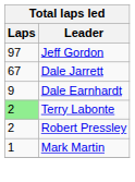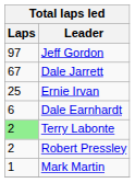 <table class="wikitable">
 <tr>
 <th colspan=2>Total laps led</th>
 </tr>
 <tr>
 <th>Laps</th>
 <th>Leader</th>
 </tr>
 <tr>
 <td>97</td>
 <td><a href='#'>Jeff Gordon</a></td>
 </tr>
 <tr>
 <td>67</td>
 <td><a href='#'>Dale Jarrett</a></td>
 </tr>
 <tr>
-<td>9</td>
+<td>25</td>
+<td><a href='#'>Ernie Irvan</a></td>
+</tr>
+<tr>
+<td>6</td>
 <td><a href='#'>Dale Earnhardt</a></td>
 </tr>
 <tr>
 <td style="background: lightgreen;">2</td>
 <td><a href='#'>Terry Labonte</a></td>
 </tr>
 <tr>
 <td>2</td>
 <td><a href='#'>Robert Pressley</a></td>
 </tr>
 <tr>
 <td>1</td>
 <td><a href='#'>Mark Martin</a></td>
 </tr>
 <tr>
 </tr>
 </table>
